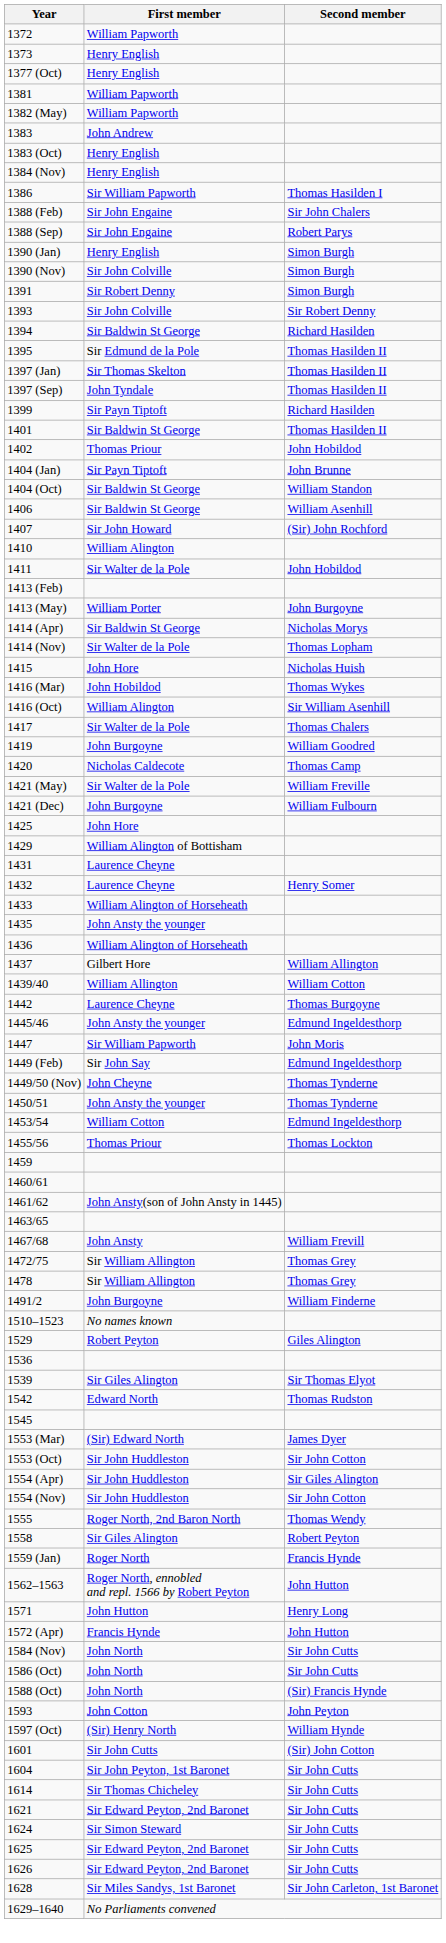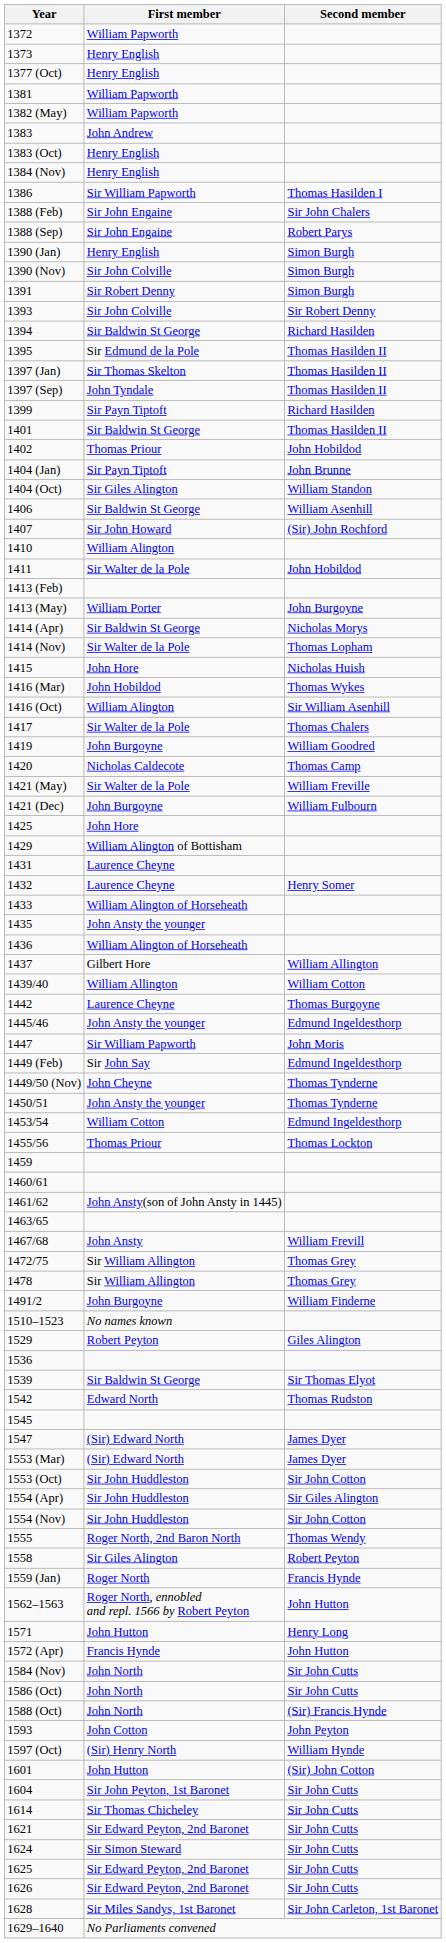 <table class="wikitable">
 <tr>
 <th>Year</th>
 <th>First member</th>
 <th>Second member</th>
 </tr>
 <tr>
 <td>1372</td>
 <td><a href='#'>William Papworth</a></td>
 <td></td>
 </tr>
 <tr>
 <td>1373</td>
 <td><a href='#'>Henry English</a></td>
 <td></td>
 </tr>
 <tr>
 <td>1377 (Oct)</td>
 <td><a href='#'>Henry English</a></td>
 <td></td>
 </tr>
 <tr>
 <td>1381</td>
 <td><a href='#'>William Papworth</a></td>
 <td></td>
 </tr>
 <tr>
 <td>1382 (May)</td>
 <td><a href='#'>William Papworth</a></td>
 <td></td>
 </tr>
 <tr>
 <td>1383</td>
 <td><a href='#'>John Andrew</a></td>
 <td></td>
 </tr>
 <tr>
 <td>1383 (Oct)</td>
 <td><a href='#'>Henry English</a></td>
 <td></td>
 </tr>
 <tr>
 <td>1384 (Nov)</td>
 <td><a href='#'>Henry English</a></td>
 <td></td>
 </tr>
 <tr>
 <td>1386</td>
 <td><a href='#'>Sir William Papworth</a></td>
 <td><a href='#'>Thomas Hasilden I</a></td>
 </tr>
 <tr>
 <td>1388 (Feb)</td>
 <td><a href='#'>Sir John Engaine</a></td>
 <td><a href='#'>Sir John Chalers</a></td>
 </tr>
 <tr>
 <td>1388 (Sep)</td>
 <td><a href='#'>Sir John Engaine</a></td>
 <td><a href='#'>Robert Parys</a></td>
 </tr>
 <tr>
 <td>1390 (Jan)</td>
 <td><a href='#'>Henry English</a></td>
 <td><a href='#'>Simon Burgh</a></td>
 </tr>
 <tr>
 <td>1390 (Nov)</td>
 <td><a href='#'>Sir John Colville</a></td>
 <td><a href='#'>Simon Burgh</a></td>
 </tr>
 <tr>
 <td>1391</td>
 <td><a href='#'>Sir Robert Denny</a></td>
 <td><a href='#'>Simon Burgh</a></td>
 </tr>
 <tr>
 <td>1393</td>
 <td><a href='#'>Sir John Colville</a></td>
 <td><a href='#'>Sir Robert Denny</a></td>
 </tr>
 <tr>
 <td>1394</td>
 <td><a href='#'>Sir Baldwin St George</a></td>
 <td><a href='#'>Richard Hasilden</a></td>
 </tr>
 <tr>
 <td>1395</td>
 <td>Sir <a href='#'>Edmund de la Pole</a></td>
 <td><a href='#'>Thomas Hasilden II</a></td>
 </tr>
 <tr>
 <td>1397 (Jan)</td>
 <td><a href='#'>Sir Thomas Skelton</a></td>
 <td><a href='#'>Thomas Hasilden II</a></td>
 </tr>
 <tr>
 <td>1397 (Sep)</td>
 <td><a href='#'>John Tyndale</a></td>
 <td><a href='#'>Thomas Hasilden II</a></td>
 </tr>
 <tr>
 <td>1399</td>
 <td><a href='#'>Sir Payn Tiptoft</a></td>
 <td><a href='#'>Richard Hasilden</a></td>
 </tr>
 <tr>
 <td>1401</td>
 <td><a href='#'>Sir Baldwin St George</a></td>
 <td><a href='#'>Thomas Hasilden II</a></td>
 </tr>
 <tr>
 <td>1402</td>
 <td><a href='#'>Thomas Priour</a></td>
 <td><a href='#'>John Hobildod</a></td>
 </tr>
 <tr>
 <td>1404 (Jan)</td>
 <td><a href='#'>Sir Payn Tiptoft</a></td>
 <td><a href='#'>John Brunne</a></td>
 </tr>
 <tr>
 <td>1404 (Oct)</td>
-<td><a href='#'>Sir Baldwin St George</a></td>
+<td><a href='#'>Sir Giles Alington</a></td>
 <td><a href='#'>William Standon</a></td>
 </tr>
 <tr>
 <td>1406</td>
 <td><a href='#'>Sir Baldwin St George</a></td>
 <td><a href='#'>William Asenhill</a></td>
 </tr>
 <tr>
 <td>1407</td>
 <td><a href='#'>Sir John Howard</a></td>
 <td><a href='#'>(Sir) John Rochford</a></td>
 </tr>
 <tr>
 <td>1410</td>
 <td><a href='#'>William Alington</a></td>
 <td></td>
 </tr>
 <tr>
 <td>1411</td>
 <td><a href='#'>Sir Walter de la Pole</a></td>
 <td><a href='#'>John Hobildod</a></td>
 </tr>
 <tr>
 <td>1413 (Feb)</td>
 <td></td>
 <td></td>
 </tr>
 <tr>
 <td>1413 (May)</td>
 <td><a href='#'>William Porter</a></td>
 <td><a href='#'>John Burgoyne</a></td>
 </tr>
 <tr>
 <td>1414 (Apr)</td>
 <td><a href='#'>Sir Baldwin St George</a></td>
 <td><a href='#'>Nicholas Morys</a></td>
 </tr>
 <tr>
 <td>1414 (Nov)</td>
 <td><a href='#'>Sir Walter de la Pole</a></td>
 <td><a href='#'>Thomas Lopham</a></td>
 </tr>
 <tr>
 <td>1415</td>
 <td><a href='#'>John Hore</a></td>
 <td><a href='#'>Nicholas Huish</a></td>
 </tr>
 <tr>
 <td>1416 (Mar)</td>
 <td><a href='#'>John Hobildod</a></td>
 <td><a href='#'>Thomas Wykes</a></td>
 </tr>
 <tr>
 <td>1416 (Oct)</td>
 <td><a href='#'>William Alington</a></td>
 <td><a href='#'>Sir William Asenhill</a></td>
 </tr>
 <tr>
 <td>1417</td>
 <td><a href='#'>Sir Walter de la Pole</a></td>
 <td><a href='#'>Thomas Chalers</a></td>
 </tr>
 <tr>
 <td>1419</td>
 <td><a href='#'>John Burgoyne</a></td>
 <td><a href='#'>William Goodred</a></td>
 </tr>
 <tr>
 <td>1420</td>
 <td><a href='#'>Nicholas Caldecote</a></td>
 <td><a href='#'>Thomas Camp</a></td>
 </tr>
 <tr>
 <td>1421 (May)</td>
 <td><a href='#'>Sir Walter de la Pole</a></td>
 <td><a href='#'>William Freville</a></td>
 </tr>
 <tr>
 <td>1421 (Dec)</td>
 <td><a href='#'>John Burgoyne</a></td>
 <td><a href='#'>William Fulbourn</a></td>
 </tr>
 <tr>
 <td>1425</td>
 <td><a href='#'>John Hore</a></td>
 <td></td>
 </tr>
 <tr>
 <td>1429</td>
 <td><a href='#'>William Alington</a> of Bottisham</td>
 <td></td>
 </tr>
 <tr>
 <td>1431</td>
 <td><a href='#'>Laurence Cheyne</a></td>
 <td></td>
 </tr>
 <tr>
 <td>1432</td>
 <td><a href='#'>Laurence Cheyne</a></td>
 <td><a href='#'>Henry Somer</a></td>
 </tr>
 <tr>
 <td>1433</td>
 <td><a href='#'>William Alington of Horseheath</a></td>
 <td></td>
 </tr>
 <tr>
 <td>1435</td>
 <td><a href='#'>John Ansty the younger</a></td>
 <td></td>
 </tr>
 <tr>
 <td>1436</td>
 <td><a href='#'>William Alington of Horseheath</a></td>
 <td></td>
 </tr>
 <tr>
 <td>1437</td>
 <td>Gilbert Hore</td>
 <td><a href='#'>William Allington</a></td>
 </tr>
 <tr>
 <td>1439/40</td>
 <td><a href='#'>William Allington</a></td>
 <td><a href='#'>William Cotton</a></td>
 </tr>
 <tr>
 <td>1442</td>
 <td><a href='#'>Laurence Cheyne</a></td>
 <td><a href='#'>Thomas Burgoyne</a></td>
 </tr>
 <tr>
 <td>1445/46</td>
 <td><a href='#'>John Ansty the younger</a></td>
 <td><a href='#'>Edmund Ingeldesthorp</a></td>
 </tr>
 <tr>
 <td>1447</td>
 <td><a href='#'>Sir William Papworth</a></td>
 <td><a href='#'>John Moris</a></td>
 </tr>
 <tr>
 <td>1449 (Feb)</td>
 <td>Sir <a href='#'>John Say</a></td>
 <td><a href='#'>Edmund Ingeldesthorp</a></td>
 </tr>
 <tr>
 <td>1449/50 (Nov)</td>
 <td><a href='#'>John Cheyne</a></td>
 <td><a href='#'>Thomas Tynderne</a></td>
 </tr>
 <tr>
 <td>1450/51</td>
 <td><a href='#'>John Ansty the younger</a></td>
 <td><a href='#'>Thomas Tynderne</a></td>
 </tr>
 <tr>
 <td>1453/54</td>
 <td><a href='#'>William Cotton</a></td>
 <td><a href='#'>Edmund Ingeldesthorp</a></td>
 </tr>
 <tr>
 <td>1455/56</td>
 <td><a href='#'>Thomas Priour</a></td>
 <td><a href='#'>Thomas Lockton</a></td>
 </tr>
 <tr>
 <td>1459</td>
 <td></td>
 <td></td>
 </tr>
 <tr>
 <td>1460/61</td>
 <td></td>
 <td></td>
 </tr>
 <tr>
 <td>1461/62</td>
 <td><a href='#'>John Ansty</a>(son of John Ansty in 1445)</td>
 <td></td>
 </tr>
 <tr>
 <td>1463/65</td>
 <td></td>
 <td></td>
 </tr>
 <tr>
 <td>1467/68</td>
 <td><a href='#'>John Ansty</a></td>
 <td><a href='#'>William Frevill</a></td>
 </tr>
 <tr>
 <td>1472/75</td>
 <td>Sir <a href='#'>William Allington</a></td>
 <td><a href='#'>Thomas Grey</a></td>
 </tr>
 <tr>
 <td>1478</td>
 <td>Sir <a href='#'>William Allington</a></td>
 <td><a href='#'>Thomas Grey</a></td>
 </tr>
 <tr>
 <td>1491/2</td>
 <td><a href='#'>John Burgoyne</a></td>
 <td><a href='#'>William Finderne</a></td>
 </tr>
 <tr>
 <td>1510–1523</td>
 <td><em>No names known</em></td>
 <td></td>
 </tr>
 <tr>
 <td>1529</td>
 <td><a href='#'>Robert Peyton</a></td>
 <td><a href='#'>Giles Alington</a></td>
 </tr>
 <tr>
 <td>1536</td>
 <td></td>
 <td></td>
 </tr>
 <tr>
 <td>1539</td>
-<td><a href='#'>Sir Giles Alington</a></td>
+<td><a href='#'>Sir Baldwin St George</a></td>
 <td><a href='#'>Sir Thomas Elyot</a></td>
 </tr>
 <tr>
 <td>1542</td>
 <td><a href='#'>Edward North</a></td>
 <td><a href='#'>Thomas Rudston</a></td>
 </tr>
 <tr>
 <td>1545</td>
 <td></td>
 <td></td>
+</tr>
+<tr>
+<td>1547</td>
+<td><a href='#'>(Sir) Edward North</a></td>
+<td><a href='#'>James Dyer</a></td>
 </tr>
 <tr>
 <td>1553 (Mar)</td>
 <td><a href='#'>(Sir) Edward North</a></td>
 <td><a href='#'>James Dyer</a></td>
 </tr>
 <tr>
 <td>1553 (Oct)</td>
 <td><a href='#'>Sir John Huddleston</a></td>
 <td><a href='#'>Sir John Cotton</a></td>
 </tr>
 <tr>
 <td>1554 (Apr)</td>
 <td><a href='#'>Sir John Huddleston</a></td>
 <td><a href='#'>Sir Giles Alington</a></td>
 </tr>
 <tr>
 <td>1554 (Nov)</td>
 <td><a href='#'>Sir John Huddleston</a></td>
 <td><a href='#'>Sir John Cotton</a></td>
 </tr>
 <tr>
 <td>1555</td>
 <td><a href='#'>Roger North, 2nd Baron North</a></td>
 <td><a href='#'>Thomas Wendy</a></td>
 </tr>
 <tr>
 <td>1558</td>
 <td><a href='#'>Sir Giles Alington</a></td>
 <td><a href='#'>Robert Peyton</a></td>
 </tr>
 <tr>
 <td>1559 (Jan)</td>
 <td><a href='#'>Roger North</a></td>
 <td><a href='#'>Francis Hynde</a></td>
 </tr>
 <tr>
 <td>1562–1563</td>
 <td><a href='#'>Roger North</a>, <em>ennobled</em> <br> <em>and repl. 1566 by</em> <a href='#'>Robert Peyton</a></td>
 <td><a href='#'>John Hutton</a></td>
 </tr>
 <tr>
 <td>1571</td>
 <td><a href='#'>John Hutton</a></td>
 <td><a href='#'>Henry Long</a></td>
 </tr>
 <tr>
 <td>1572 (Apr)</td>
 <td><a href='#'>Francis Hynde</a></td>
 <td><a href='#'>John Hutton</a></td>
 </tr>
 <tr>
 <td>1584 (Nov)</td>
 <td><a href='#'>John North</a></td>
 <td><a href='#'>Sir John Cutts</a></td>
 </tr>
 <tr>
 <td>1586 (Oct)</td>
 <td><a href='#'>John North</a></td>
 <td><a href='#'>Sir John Cutts</a></td>
 </tr>
 <tr>
 <td>1588 (Oct)</td>
 <td><a href='#'>John North</a></td>
 <td><a href='#'>(Sir) Francis Hynde</a></td>
 </tr>
 <tr>
 <td>1593</td>
 <td><a href='#'>John Cotton</a></td>
 <td><a href='#'>John Peyton</a></td>
 </tr>
 <tr>
 <td>1597 (Oct)</td>
 <td><a href='#'>(Sir) Henry North</a></td>
 <td><a href='#'>William Hynde</a></td>
 </tr>
 <tr>
 <td>1601</td>
-<td><a href='#'>Sir John Cutts</a></td>
+<td><a href='#'>John Hutton</a></td>
 <td><a href='#'>(Sir) John Cotton</a></td>
 </tr>
 <tr>
 <td>1604</td>
 <td><a href='#'>Sir John Peyton, 1st Baronet</a></td>
 <td><a href='#'>Sir John Cutts</a></td>
 </tr>
 <tr>
 <td>1614</td>
 <td><a href='#'>Sir Thomas Chicheley</a></td>
 <td><a href='#'>Sir John Cutts</a></td>
 </tr>
 <tr>
 <td>1621</td>
 <td><a href='#'>Sir Edward Peyton, 2nd Baronet</a></td>
 <td><a href='#'>Sir John Cutts</a></td>
 </tr>
 <tr>
 <td>1624</td>
 <td><a href='#'>Sir Simon Steward</a></td>
 <td><a href='#'>Sir John Cutts</a></td>
 </tr>
 <tr>
 <td>1625</td>
 <td><a href='#'>Sir Edward Peyton, 2nd Baronet</a></td>
 <td><a href='#'>Sir John Cutts</a></td>
 </tr>
 <tr>
 <td>1626</td>
 <td><a href='#'>Sir Edward Peyton, 2nd Baronet</a></td>
 <td><a href='#'>Sir John Cutts</a></td>
 </tr>
 <tr>
 <td>1628</td>
 <td><a href='#'>Sir Miles Sandys, 1st Baronet</a></td>
 <td><a href='#'>Sir John Carleton, 1st Baronet</a></td>
 </tr>
 <tr>
 <td>1629–1640</td>
 <td colspan = "2"><em>No Parliaments convened</em></td>
 </tr>
 </table>
